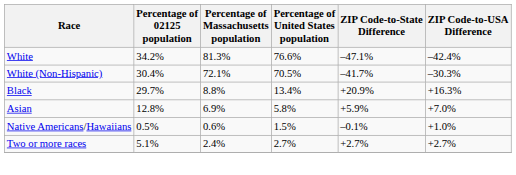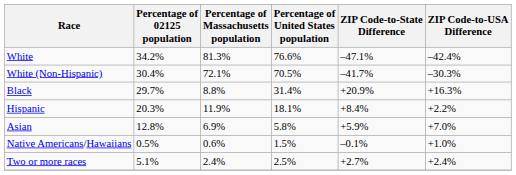 <table class="wikitable sortable collapsible" style="font-size: 90%;">
 <tr>
 <th>Race</th>
 <th>Percentage of <br>02125<br>population</th>
 <th>Percentage of<br>Massachusetts<br>population</th>
 <th>Percentage of<br>United States<br>population</th>
 <th>ZIP Code-to-State<br>Difference</th>
 <th>ZIP Code-to-USA<br>Difference</th>
 </tr>
 <tr>
 <td><a href='#'>White</a></td>
 <td>34.2%</td>
 <td>81.3%</td>
 <td>76.6%</td>
 <td>–47.1%</td>
 <td>–42.4%</td>
 </tr>
 <tr>
 <td><a href='#'>White (Non-Hispanic)</a></td>
 <td>30.4%</td>
 <td>72.1%</td>
 <td>70.5%</td>
 <td>–41.7%</td>
 <td>–30.3%</td>
 </tr>
 <tr>
 <td><a href='#'>Black</a></td>
 <td>29.7%</td>
 <td>8.8%</td>
-<td>13.4%</td>
+<td>31.4%</td>
 <td>+20.9%</td>
 <td>+16.3%</td>
+</tr>
+<tr>
+<td><a href='#'>Hispanic</a></td>
+<td>20.3%</td>
+<td>11.9%</td>
+<td>18.1%</td>
+<td>+8.4%</td>
+<td>+2.2%</td>
 </tr>
 <tr>
 <td><a href='#'>Asian</a></td>
 <td>12.8%</td>
 <td>6.9%</td>
 <td>5.8%</td>
 <td>+5.9%</td>
 <td>+7.0%</td>
 </tr>
 <tr>
 <td><a href='#'>Native Americans</a>/<a href='#'>Hawaiians</a></td>
 <td>0.5%</td>
 <td>0.6%</td>
 <td>1.5%</td>
 <td>–0.1%</td>
 <td>+1.0%</td>
 </tr>
 <tr>
 <td><a href='#'>Two or more races</a></td>
 <td>5.1%</td>
 <td>2.4%</td>
-<td>2.7%</td>
+<td>2.5%</td>
 <td>+2.7%</td>
-<td>+2.7%</td>
+<td>+2.4%</td>
 </tr>
 <tr>
 </tr>
 </table>
